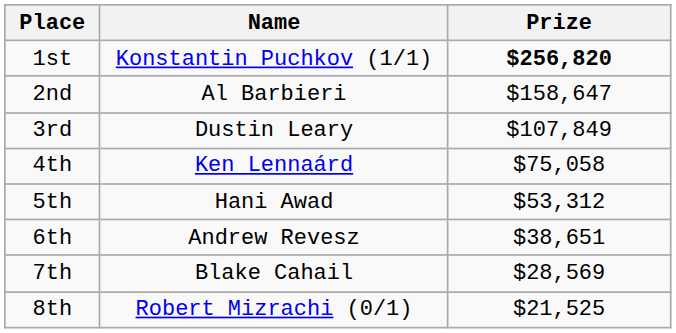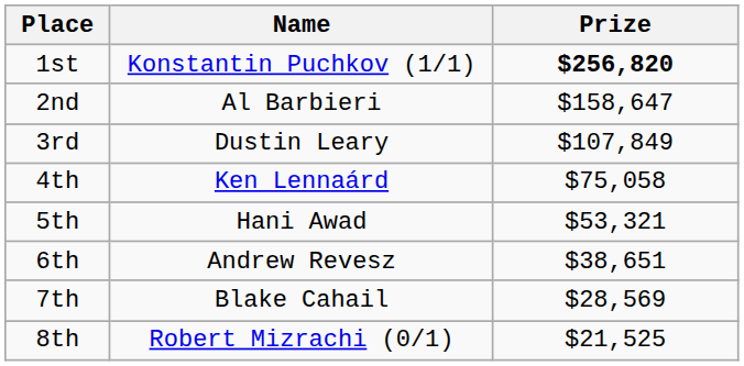 <table class="wikitable">
 <tr>
 <th width="50">Place</th>
 <th width="200">Name</th>
 <th width="125">Prize</th>
 </tr>
 <tr>
 <td align = "center">1st</td>
 <td align = "center"><a href='#'>Konstantin Puchkov</a> (1/1)</td>
 <td align = "center"><strong>$256,820</strong></td>
 </tr>
 <tr>
 <td align = "center">2nd</td>
 <td align = "center">Al Barbieri</td>
 <td align = "center">$158,647</td>
 </tr>
 <tr>
 <td align = "center">3rd</td>
 <td align = "center">Dustin Leary</td>
 <td align = "center">$107,849</td>
 </tr>
 <tr>
 <td align = "center">4th</td>
 <td align = "center"><a href='#'>Ken Lennaárd</a></td>
 <td align = "center">$75,058</td>
 </tr>
 <tr>
 <td align = "center">5th</td>
 <td align = "center">Hani Awad</td>
-<td align = "center">$53,312</td>
+<td align = "center">$53,321</td>
 </tr>
 <tr>
 <td align = "center">6th</td>
 <td align = "center">Andrew Revesz</td>
 <td align = "center">$38,651</td>
 </tr>
 <tr>
 <td align = "center">7th</td>
 <td align = "center">Blake Cahail</td>
 <td align = "center">$28,569</td>
 </tr>
 <tr>
 <td align = "center">8th</td>
 <td align = "center"><a href='#'>Robert Mizrachi</a> (0/1)</td>
 <td align = "center">$21,525</td>
 </tr>
 </table>
